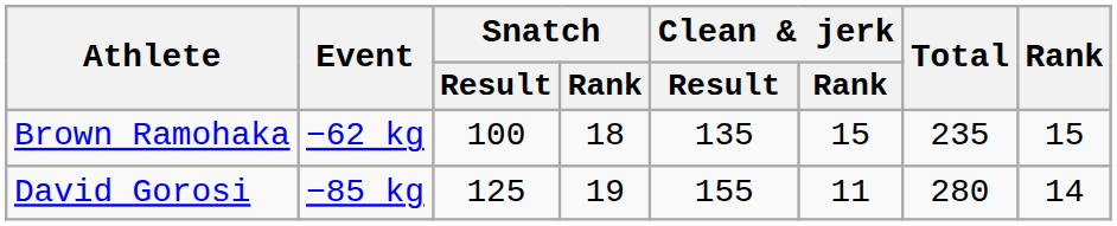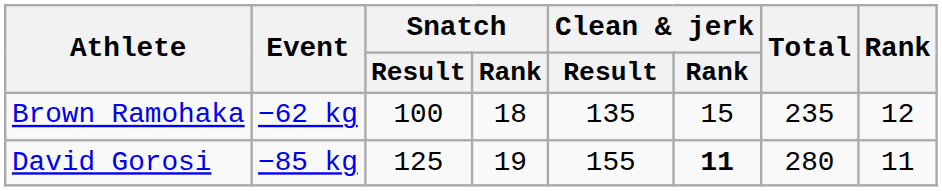 <table class="wikitable" style="font-size:90%">
 <tr>
 <th rowspan=2>Athlete</th>
 <th rowspan=2>Event</th>
 <th colspan="2">Snatch</th>
 <th colspan="2">Clean & jerk</th>
 <th rowspan="2">Total</th>
 <th rowspan="2">Rank</th>
 </tr>
 <tr style="font-size:95%">
 <th>Result</th>
 <th>Rank</th>
 <th>Result</th>
 <th>Rank</th>
 </tr>
 <tr align=center>
 <td align=left><a href='#'>Brown Ramohaka</a></td>
 <td align=left><a href='#'>−62 kg</a></td>
 <td>100</td>
 <td>18</td>
 <td>135</td>
 <td>15</td>
 <td>235</td>
-<td>15</td>
+<td>12</td>
 </tr>
 <tr align=center>
 <td align=left><a href='#'>David Gorosi</a></td>
 <td align=left><a href='#'>−85 kg</a></td>
 <td>125</td>
 <td>19</td>
 <td>155</td>
+<td><strong>11</strong></td>
+<td>280</td>
 <td>11</td>
-<td>280</td>
-<td>14</td>
 </tr>
 </table>
